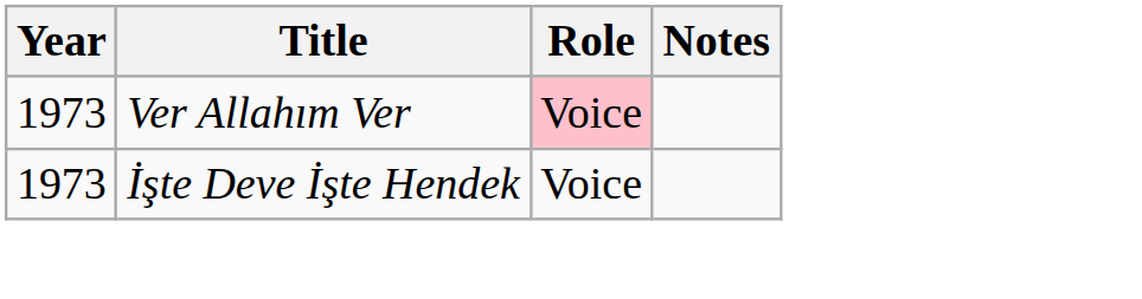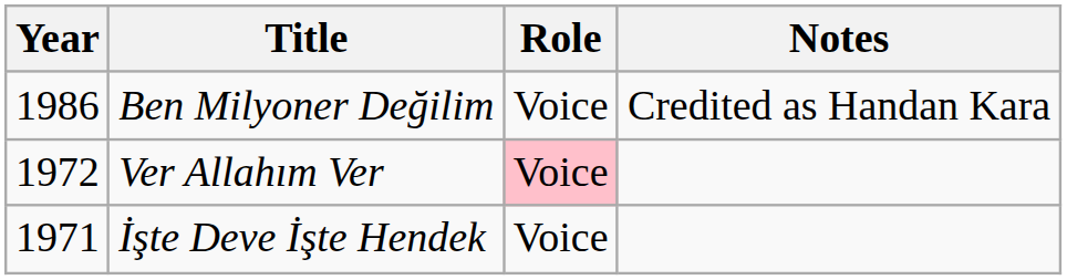 <table class = "wikitable sortable">
 <tr>
 <th>Year</th>
 <th>Title</th>
 <th>Role</th>
 <th class = "unsortable">Notes</th>
 </tr>
 <tr>
-<td>1973</td>
+<td>1986</td>
+<td><em>Ben Milyoner Değilim</em></td>
+<td>Voice</td>
+<td>Credited as Handan Kara</td>
+</tr>
+<tr>
+<td>1972</td>
 <td><em>Ver Allahım Ver</em></td>
 <td style="background: pink;">Voice</td>
 <td></td>
 </tr>
 <tr>
-<td>1973</td>
+<td>1971</td>
 <td><em>İşte Deve İşte Hendek</em></td>
 <td>Voice</td>
 <td></td>
 </tr>
 </table>
